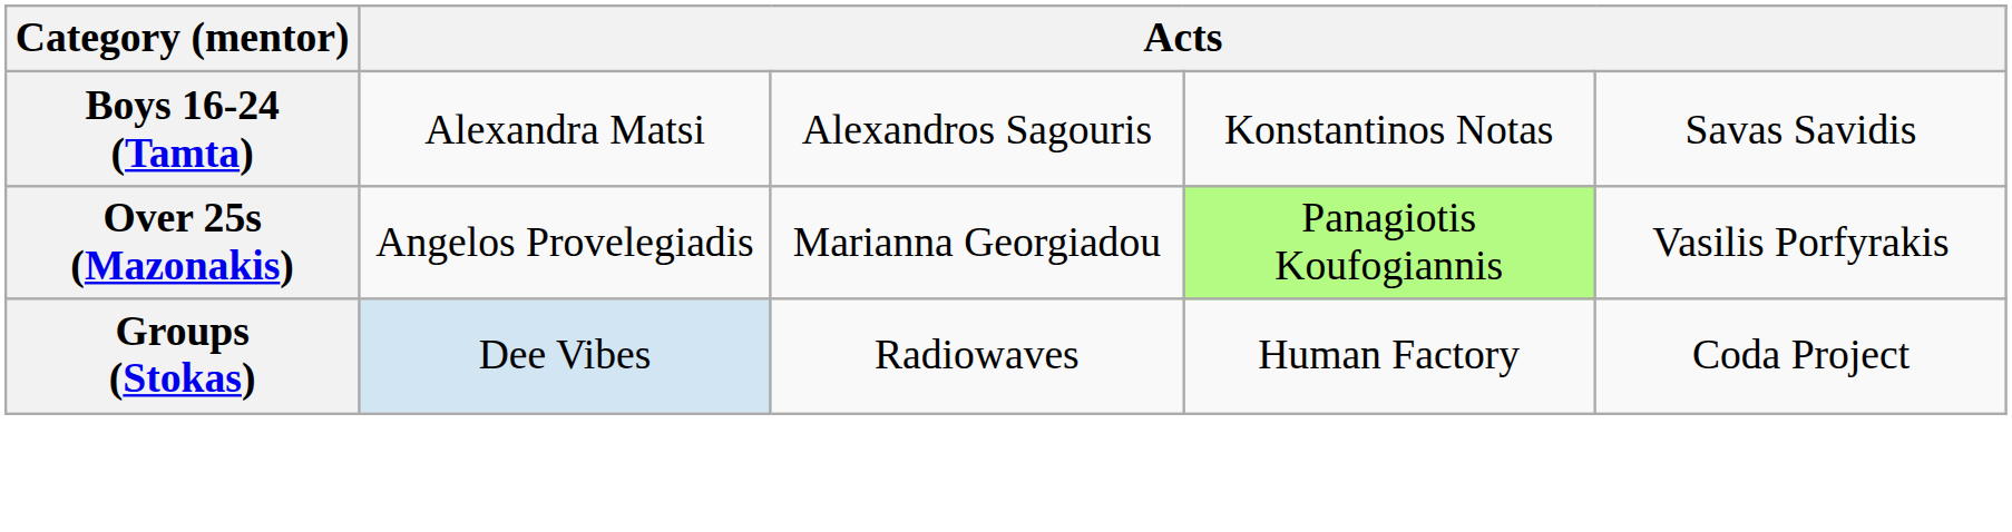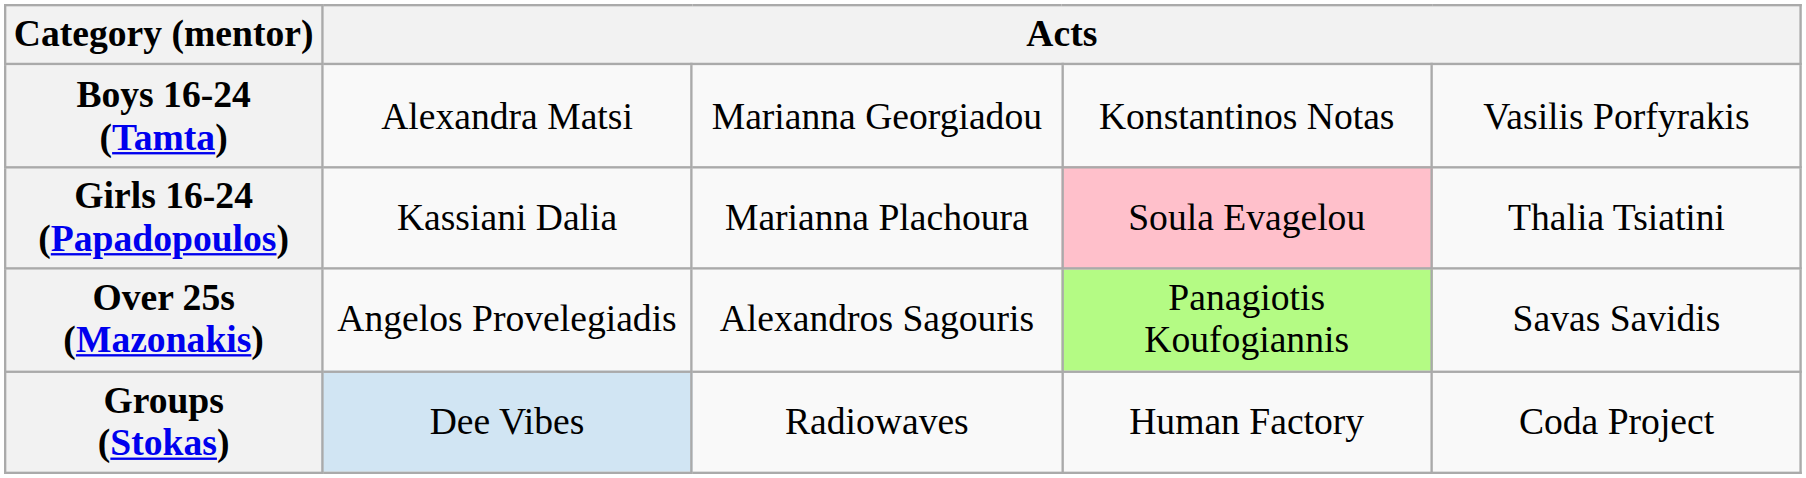 <table class="wikitable" style="font-size:100%; text-align:center">
 <tr>
 <th>Category (mentor)</th>
 <th colspan="4">Acts</th>
 </tr>
 <tr>
 <th><strong>Boys 16-24</strong><br> (<a href='#'>Tamta</a>)</th>
 <td style="width: 150px; background:">Alexandra Matsi</td>
-<td style="width: 150px; background:">Alexandros Sagouris</td>
+<td style="width: 150px; background:">Marianna Georgiadou</td>
 <td style="width: 150px; background:">Konstantinos Notas</td>
-<td style="width: 150px; background:">Savas Savidis</td>
+<td style="width: 150px; background:">Vasilis Porfyrakis</td>
+</tr>
+<tr>
+<th><strong>Girls 16-24</strong><br> (<a href='#'>Papadopoulos</a>)</th>
+<td style="width: 150px; background:">Kassiani Dalia</td>
+<td style="width: 150px; background:">Marianna Plachoura</td>
+<td style="width: 150px; background:pink;">Soula Evagelou</td>
+<td style="width: 150px; background:">Thalia Tsiatini</td>
 </tr>
 <tr>
 <th><strong>Over 25s</strong><br> (<a href='#'>Mazonakis</a>)</th>
 <td style="width: 150px; background:">Angelos Provelegiadis</td>
-<td style="width: 150px; background:">Marianna Georgiadou</td>
+<td style="width: 150px; background:">Alexandros Sagouris</td>
 <td style="width: 150px; background:#B4FB84;">Panagiotis Koufogiannis</td>
-<td style="width: 150px; background:">Vasilis Porfyrakis</td>
+<td style="width: 150px; background:">Savas Savidis</td>
 </tr>
 <tr>
 <th><strong>Groups</strong><br> (<a href='#'>Stokas</a>)</th>
 <td style="width: 150px; background:#D1E5F3">Dee Vibes</td>
 <td style="width: 150px; background:">Radiowaves</td>
 <td style="width: 150px; background:">Human Factory</td>
 <td style="width: 150px; background:">Coda Project</td>
 </tr>
 </table>
